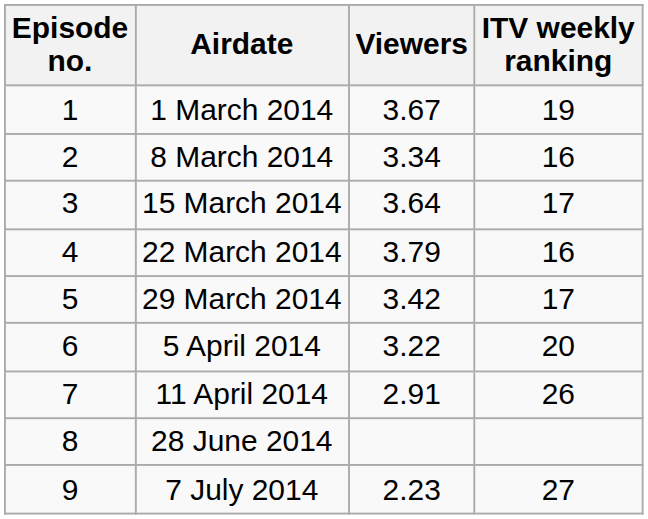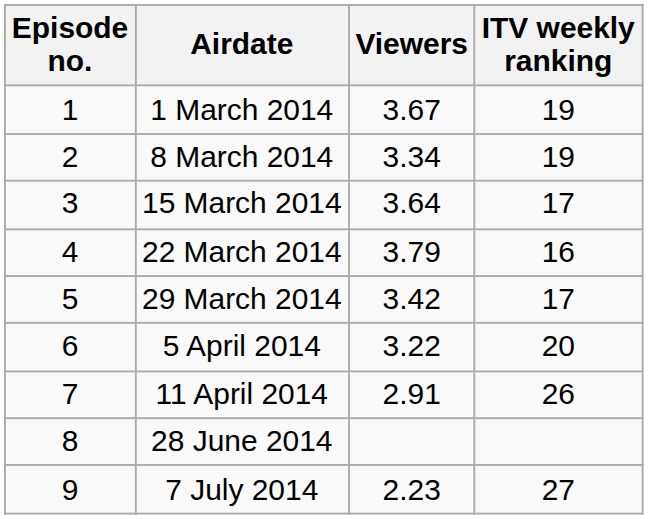 <table class="wikitable" style="text-align:center;">
 <tr>
 <th>Episode<br>no.</th>
 <th>Airdate</th>
 <th>Viewers<br></th>
 <th>ITV weekly<br>ranking</th>
 </tr>
 <tr>
 <td>1</td>
 <td>1 March 2014</td>
 <td>3.67</td>
 <td>19</td>
 </tr>
 <tr>
 <td>2</td>
 <td>8 March 2014</td>
 <td>3.34</td>
-<td>16</td>
+<td>19</td>
 </tr>
 <tr>
 <td>3</td>
 <td>15 March 2014</td>
 <td>3.64</td>
 <td>17</td>
 </tr>
 <tr>
 <td>4</td>
 <td>22 March 2014</td>
 <td>3.79</td>
 <td>16</td>
 </tr>
 <tr>
 <td>5</td>
 <td>29 March 2014</td>
 <td>3.42</td>
 <td>17</td>
 </tr>
 <tr>
 <td>6</td>
 <td>5 April 2014</td>
 <td>3.22</td>
 <td>20</td>
 </tr>
 <tr>
 <td>7</td>
 <td>11 April 2014</td>
 <td>2.91</td>
 <td>26</td>
 </tr>
 <tr>
 <td>8</td>
 <td>28 June 2014</td>
 <td></td>
 <td></td>
 </tr>
 <tr>
 <td>9</td>
 <td>7 July 2014</td>
 <td>2.23</td>
 <td>27</td>
 </tr>
 </table>
